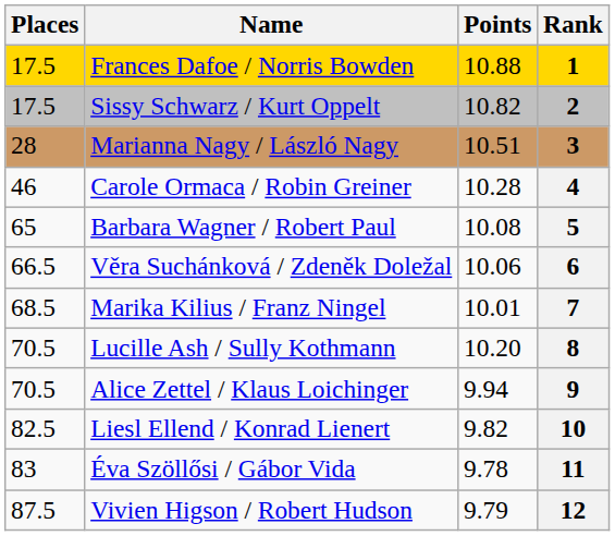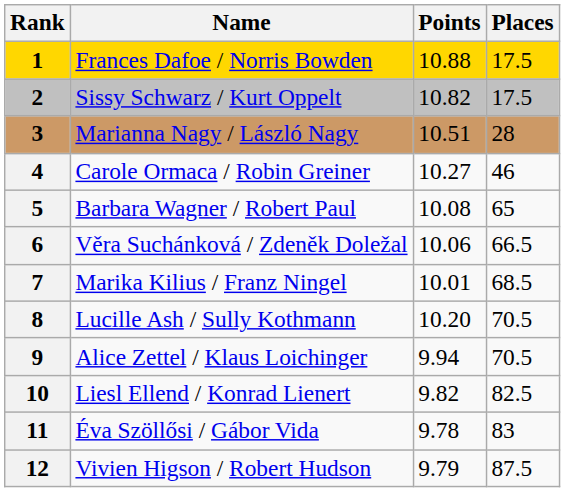 <table class="wikitable">
 <tr>
-<th>Places</th>
+<th>Rank</th>
 <th>Name</th>
 <th>Points</th>
-<th>Rank</th>
+<th>Places</th>
 </tr>
 <tr bgcolor=gold>
-<td>17.5</td>
+<td align=center><strong>1</strong></td>
 <td> <a href='#'>Frances Dafoe</a> / <a href='#'>Norris Bowden</a></td>
 <td>10.88</td>
-<td align=center><strong>1</strong></td>
+<td>17.5</td>
 </tr>
 <tr bgcolor=silver>
-<td>17.5</td>
+<td align=center><strong>2</strong></td>
 <td> <a href='#'>Sissy Schwarz</a> / <a href='#'>Kurt Oppelt</a></td>
 <td>10.82</td>
-<td align=center><strong>2</strong></td>
+<td>17.5</td>
 </tr>
 <tr bgcolor=cc9966>
-<td>28</td>
+<td align=center><strong>3</strong></td>
 <td> <a href='#'>Marianna Nagy</a> / <a href='#'>László Nagy</a></td>
 <td>10.51</td>
-<td align=center><strong>3</strong></td>
+<td>28</td>
 </tr>
 <tr>
+<th>4</th>
+<td> <a href='#'>Carole Ormaca</a> / <a href='#'>Robin Greiner</a></td>
+<td>10.27</td>
 <td>46</td>
-<td> <a href='#'>Carole Ormaca</a> / <a href='#'>Robin Greiner</a></td>
-<td>10.28</td>
-<th>4</th>
 </tr>
 <tr>
-<td>65</td>
+<th>5</th>
 <td> <a href='#'>Barbara Wagner</a> / <a href='#'>Robert Paul</a></td>
 <td>10.08</td>
-<th>5</th>
+<td>65</td>
 </tr>
 <tr>
-<td>66.5</td>
+<th>6</th>
 <td> <a href='#'>Věra Suchánková</a> / <a href='#'>Zdeněk Doležal</a></td>
 <td>10.06</td>
-<th>6</th>
+<td>66.5</td>
 </tr>
 <tr>
-<td>68.5</td>
+<th>7</th>
 <td> <a href='#'>Marika Kilius</a> / <a href='#'>Franz Ningel</a></td>
 <td>10.01</td>
-<th>7</th>
+<td>68.5</td>
 </tr>
 <tr>
-<td>70.5</td>
+<th>8</th>
 <td> <a href='#'>Lucille Ash</a> / <a href='#'>Sully Kothmann</a></td>
 <td>10.20</td>
-<th>8</th>
+<td>70.5</td>
 </tr>
 <tr>
-<td>70.5</td>
+<th>9</th>
 <td> <a href='#'>Alice Zettel</a> / <a href='#'>Klaus Loichinger</a></td>
 <td>9.94</td>
-<th>9</th>
+<td>70.5</td>
 </tr>
 <tr>
-<td>82.5</td>
+<th>10</th>
 <td> <a href='#'>Liesl Ellend</a> / <a href='#'>Konrad Lienert</a></td>
 <td>9.82</td>
-<th>10</th>
+<td>82.5</td>
 </tr>
 <tr>
-<td>83</td>
+<th>11</th>
 <td> <a href='#'>Éva Szöllősi</a> / <a href='#'>Gábor Vida</a></td>
 <td>9.78</td>
-<th>11</th>
+<td>83</td>
 </tr>
 <tr>
-<td>87.5</td>
+<th>12</th>
 <td> <a href='#'>Vivien Higson</a> / <a href='#'>Robert Hudson</a></td>
 <td>9.79</td>
-<th>12</th>
+<td>87.5</td>
 </tr>
 </table>
